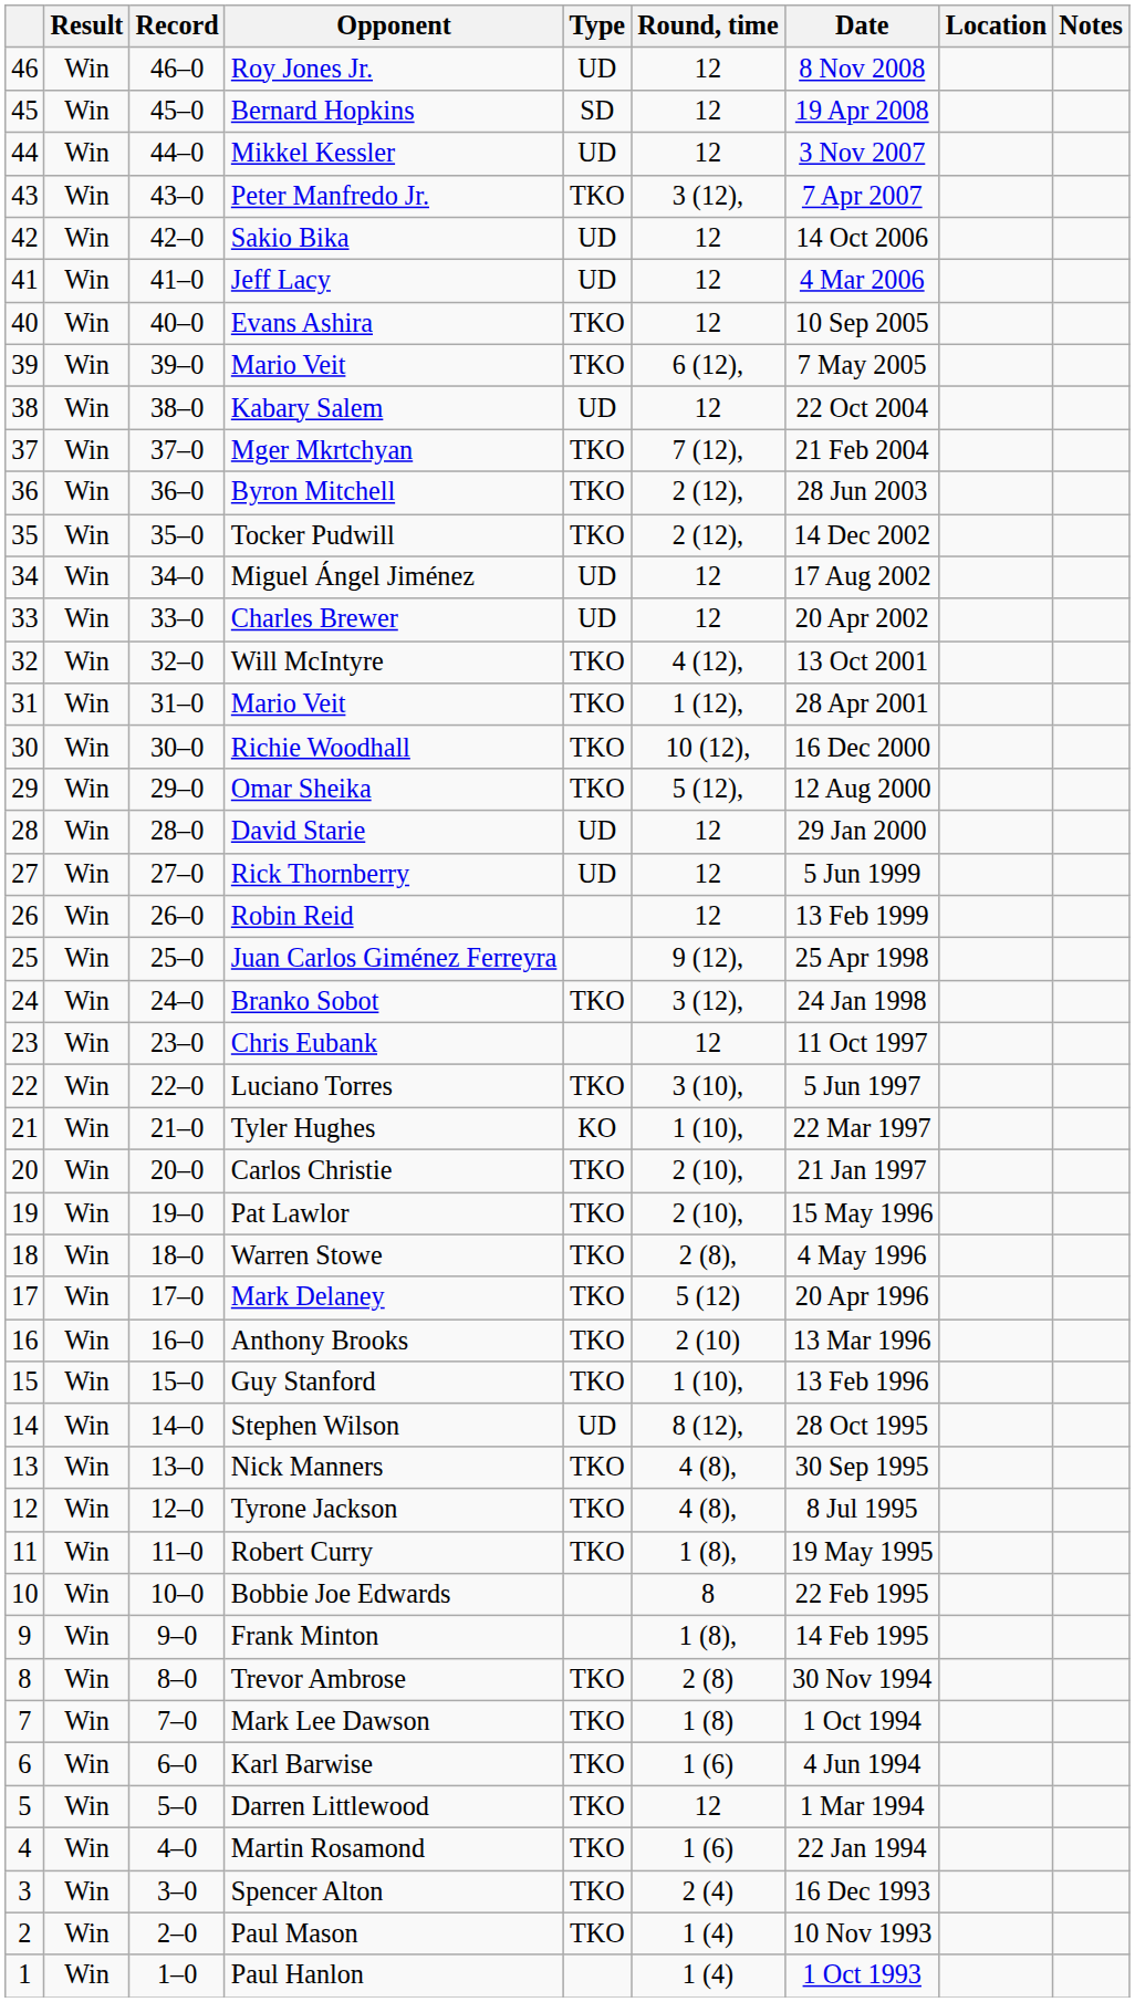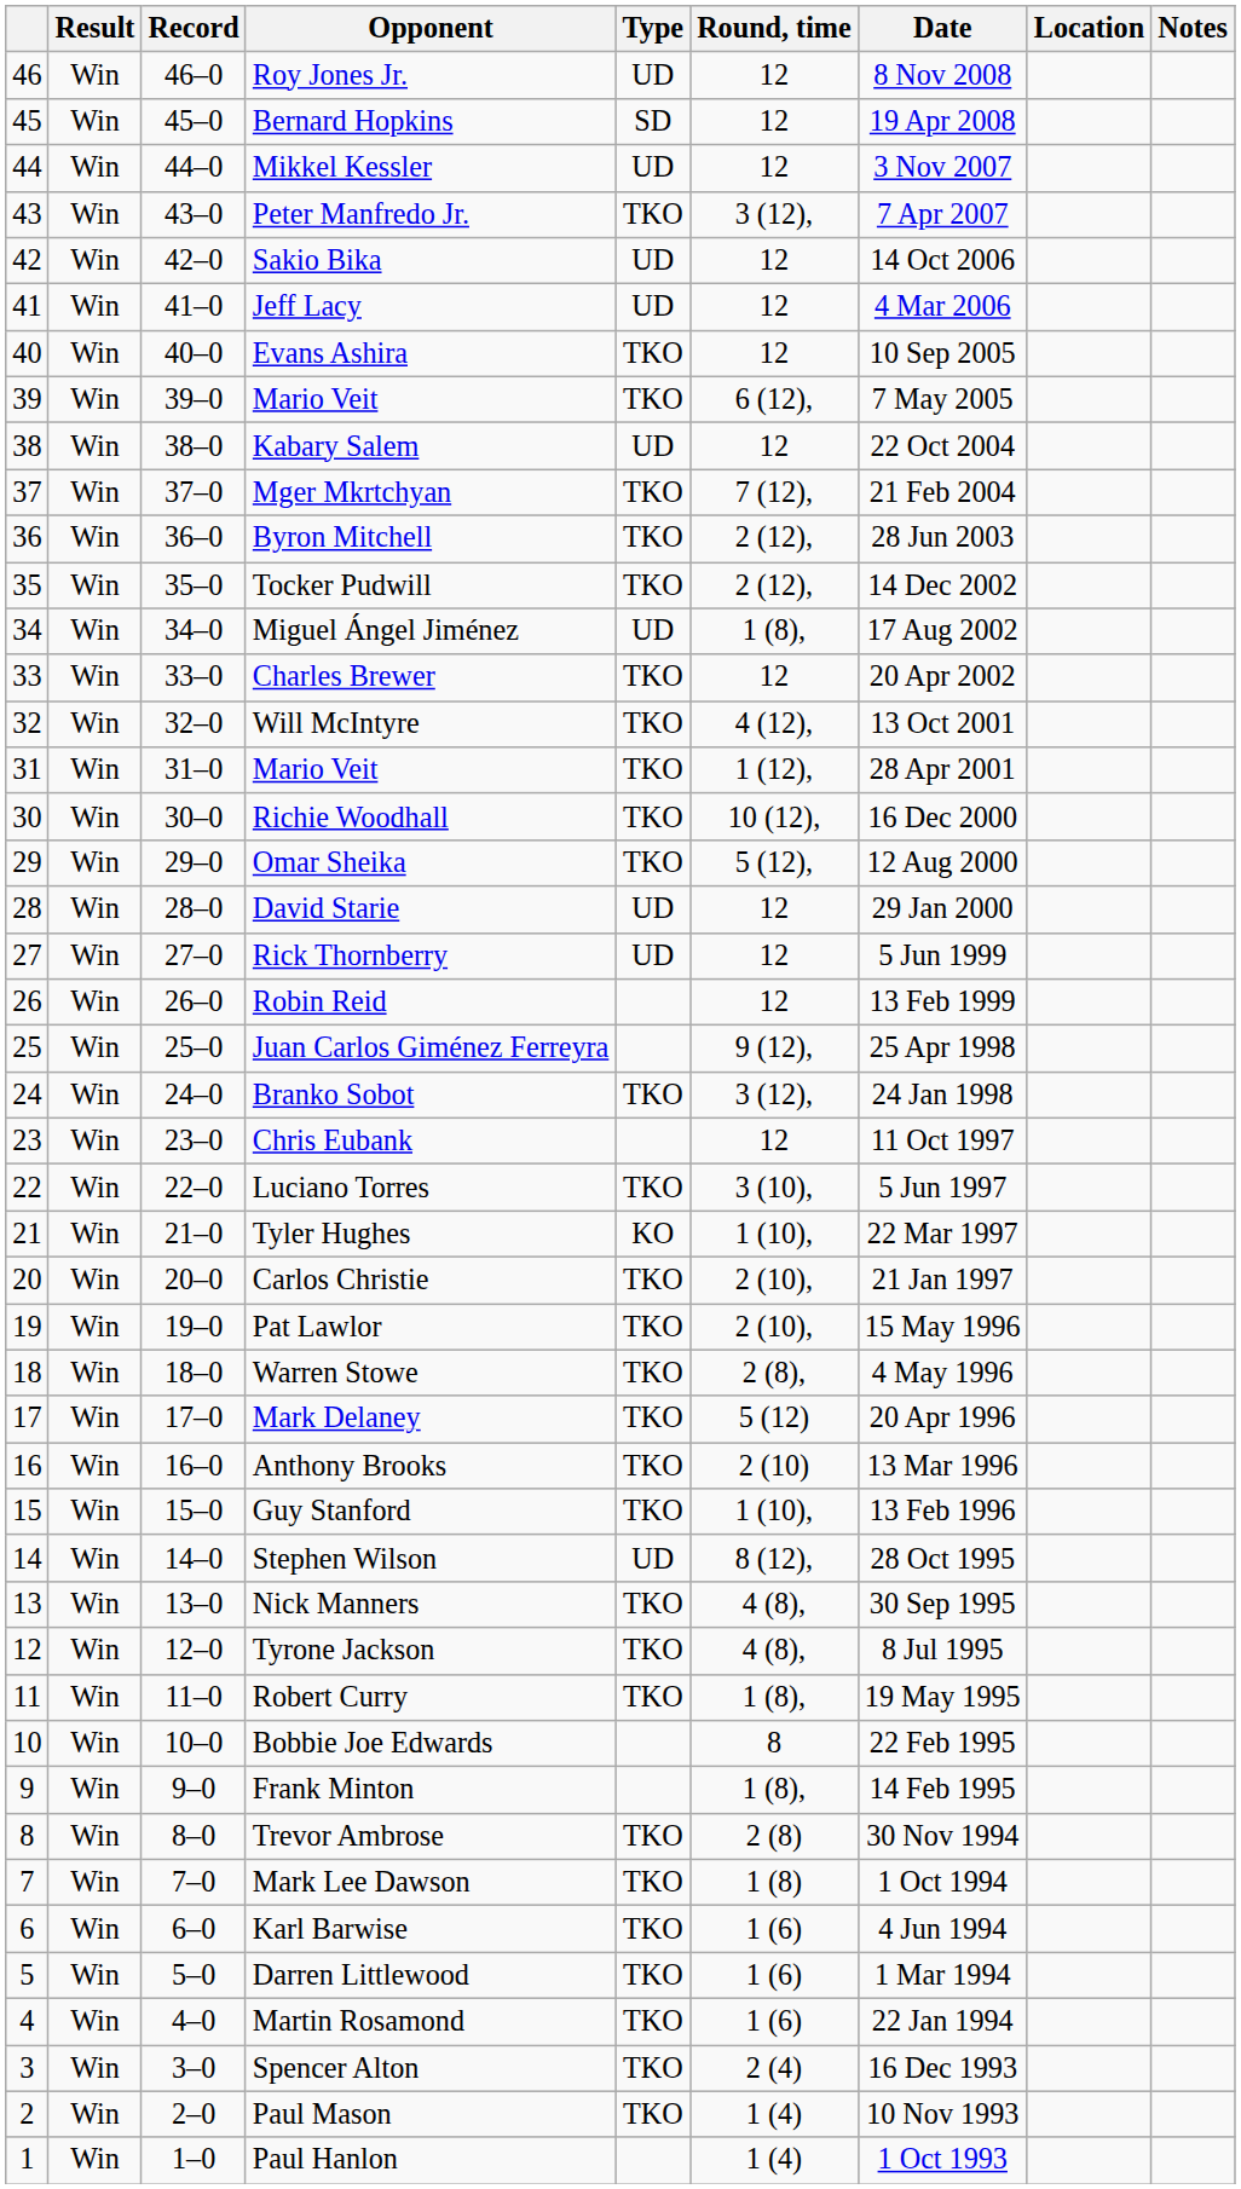 <table class="wikitable" style="text-align:center">
 <tr>
 <th></th>
 <th>Result</th>
 <th>Record</th>
 <th>Opponent</th>
 <th>Type</th>
 <th>Round, time</th>
 <th>Date</th>
 <th>Location</th>
 <th>Notes</th>
 </tr>
 <tr>
 <td>46</td>
 <td>Win</td>
 <td>46–0</td>
 <td style="text-align:left;"><a href='#'>Roy Jones Jr.</a></td>
 <td>UD</td>
 <td>12</td>
 <td><a href='#'>8 Nov 2008</a></td>
 <td style="text-align:left;"></td>
 <td style="text-align:left;"></td>
 </tr>
 <tr>
 <td>45</td>
 <td>Win</td>
 <td>45–0</td>
 <td style="text-align:left;"><a href='#'>Bernard Hopkins</a></td>
 <td>SD</td>
 <td>12</td>
 <td><a href='#'>19 Apr 2008</a></td>
 <td style="text-align:left;"></td>
 <td style="text-align:left;"></td>
 </tr>
 <tr>
 <td>44</td>
 <td>Win</td>
 <td>44–0</td>
 <td style="text-align:left;"><a href='#'>Mikkel Kessler</a></td>
 <td>UD</td>
 <td>12</td>
 <td><a href='#'>3 Nov 2007</a></td>
 <td style="text-align:left;"></td>
 <td style="text-align:left;"></td>
 </tr>
 <tr>
 <td>43</td>
 <td>Win</td>
 <td>43–0</td>
 <td style="text-align:left;"><a href='#'>Peter Manfredo Jr.</a></td>
 <td>TKO</td>
 <td>3 (12), </td>
 <td><a href='#'>7 Apr 2007</a></td>
 <td style="text-align:left;"></td>
 <td style="text-align:left;"></td>
 </tr>
 <tr>
 <td>42</td>
 <td>Win</td>
 <td>42–0</td>
 <td style="text-align:left;"><a href='#'>Sakio Bika</a></td>
 <td>UD</td>
 <td>12</td>
 <td>14 Oct 2006</td>
 <td style="text-align:left;"></td>
 <td style="text-align:left;"></td>
 </tr>
 <tr>
 <td>41</td>
 <td>Win</td>
 <td>41–0</td>
 <td style="text-align:left;"><a href='#'>Jeff Lacy</a></td>
 <td>UD</td>
 <td>12</td>
 <td><a href='#'>4 Mar 2006</a></td>
 <td style="text-align:left;"></td>
 <td style="text-align:left;"></td>
 </tr>
 <tr>
 <td>40</td>
 <td>Win</td>
 <td>40–0</td>
 <td style="text-align:left;"><a href='#'>Evans Ashira</a></td>
 <td>TKO</td>
 <td>12</td>
 <td>10 Sep 2005</td>
 <td style="text-align:left;"></td>
 <td style="text-align:left;"></td>
 </tr>
 <tr>
 <td>39</td>
 <td>Win</td>
 <td>39–0</td>
 <td style="text-align:left;"><a href='#'>Mario Veit</a></td>
 <td>TKO</td>
 <td>6 (12), </td>
 <td>7 May 2005</td>
 <td style="text-align:left;"></td>
 <td style="text-align:left;"></td>
 </tr>
 <tr>
 <td>38</td>
 <td>Win</td>
 <td>38–0</td>
 <td style="text-align:left;"><a href='#'>Kabary Salem</a></td>
 <td>UD</td>
 <td>12</td>
 <td>22 Oct 2004</td>
 <td style="text-align:left;"></td>
 <td style="text-align:left;"></td>
 </tr>
 <tr>
 <td>37</td>
 <td>Win</td>
 <td>37–0</td>
 <td style="text-align:left;"><a href='#'>Mger Mkrtchyan</a></td>
 <td>TKO</td>
 <td>7 (12), </td>
 <td>21 Feb 2004</td>
 <td style="text-align:left;"></td>
 <td style="text-align:left;"></td>
 </tr>
 <tr>
 <td>36</td>
 <td>Win</td>
 <td>36–0</td>
 <td style="text-align:left;"><a href='#'>Byron Mitchell</a></td>
 <td>TKO</td>
 <td>2 (12), </td>
 <td>28 Jun 2003</td>
 <td style="text-align:left;"></td>
 <td style="text-align:left;"></td>
 </tr>
 <tr>
 <td>35</td>
 <td>Win</td>
 <td>35–0</td>
 <td style="text-align:left;">Tocker Pudwill</td>
 <td>TKO</td>
 <td>2 (12), </td>
 <td>14 Dec 2002</td>
 <td style="text-align:left;"></td>
 <td style="text-align:left;"></td>
 </tr>
 <tr>
 <td>34</td>
 <td>Win</td>
 <td>34–0</td>
 <td style="text-align:left;">Miguel Ángel Jiménez</td>
 <td>UD</td>
-<td>12</td>
+<td>1 (8), </td>
 <td>17 Aug 2002</td>
 <td style="text-align:left;"></td>
 <td style="text-align:left;"></td>
 </tr>
 <tr>
 <td>33</td>
 <td>Win</td>
 <td>33–0</td>
 <td style="text-align:left;"><a href='#'>Charles Brewer</a></td>
-<td>UD</td>
+<td>TKO</td>
 <td>12</td>
 <td>20 Apr 2002</td>
 <td style="text-align:left;"></td>
 <td style="text-align:left;"></td>
 </tr>
 <tr>
 <td>32</td>
 <td>Win</td>
 <td>32–0</td>
 <td style="text-align:left;">Will McIntyre</td>
 <td>TKO</td>
 <td>4 (12), </td>
 <td>13 Oct 2001</td>
 <td style="text-align:left;"></td>
 <td style="text-align:left;"></td>
 </tr>
 <tr>
 <td>31</td>
 <td>Win</td>
 <td>31–0</td>
 <td style="text-align:left;"><a href='#'>Mario Veit</a></td>
 <td>TKO</td>
 <td>1 (12), </td>
 <td>28 Apr 2001</td>
 <td style="text-align:left;"></td>
 <td style="text-align:left;"></td>
 </tr>
 <tr>
 <td>30</td>
 <td>Win</td>
 <td>30–0</td>
 <td style="text-align:left;"><a href='#'>Richie Woodhall</a></td>
 <td>TKO</td>
 <td>10 (12), </td>
 <td>16 Dec 2000</td>
 <td style="text-align:left;"></td>
 <td style="text-align:left;"></td>
 </tr>
 <tr>
 <td>29</td>
 <td>Win</td>
 <td>29–0</td>
 <td style="text-align:left;"><a href='#'>Omar Sheika</a></td>
 <td>TKO</td>
 <td>5 (12), </td>
 <td>12 Aug 2000</td>
 <td style="text-align:left;"></td>
 <td style="text-align:left;"></td>
 </tr>
 <tr>
 <td>28</td>
 <td>Win</td>
 <td>28–0</td>
 <td style="text-align:left;"><a href='#'>David Starie</a></td>
 <td>UD</td>
 <td>12</td>
 <td>29 Jan 2000</td>
 <td style="text-align:left;"></td>
 <td style="text-align:left;"></td>
 </tr>
 <tr>
 <td>27</td>
 <td>Win</td>
 <td>27–0</td>
 <td style="text-align:left;"><a href='#'>Rick Thornberry</a></td>
 <td>UD</td>
 <td>12</td>
 <td>5 Jun 1999</td>
 <td style="text-align:left;"></td>
 <td style="text-align:left;"></td>
 </tr>
 <tr>
 <td>26</td>
 <td>Win</td>
 <td>26–0</td>
 <td style="text-align:left;"><a href='#'>Robin Reid</a></td>
 <td></td>
 <td>12</td>
 <td>13 Feb 1999</td>
 <td style="text-align:left;"></td>
 <td style="text-align:left;"></td>
 </tr>
 <tr>
 <td>25</td>
 <td>Win</td>
 <td>25–0</td>
 <td style="text-align:left;"><a href='#'>Juan Carlos Giménez Ferreyra</a></td>
 <td></td>
 <td>9 (12), </td>
 <td>25 Apr 1998</td>
 <td style="text-align:left;"></td>
 <td style="text-align:left;"></td>
 </tr>
 <tr>
 <td>24</td>
 <td>Win</td>
 <td>24–0</td>
 <td style="text-align:left;"><a href='#'>Branko Sobot</a></td>
 <td>TKO</td>
 <td>3 (12), </td>
 <td>24 Jan 1998</td>
 <td style="text-align:left;"></td>
 <td style="text-align:left;"></td>
 </tr>
 <tr>
 <td>23</td>
 <td>Win</td>
 <td>23–0</td>
 <td style="text-align:left;"><a href='#'>Chris Eubank</a></td>
 <td></td>
 <td>12</td>
 <td>11 Oct 1997</td>
 <td style="text-align:left;"></td>
 <td style="text-align:left;"></td>
 </tr>
 <tr>
 <td>22</td>
 <td>Win</td>
 <td>22–0</td>
 <td style="text-align:left;">Luciano Torres</td>
 <td>TKO</td>
 <td>3 (10), </td>
 <td>5 Jun 1997</td>
 <td style="text-align:left;"></td>
 <td></td>
 </tr>
 <tr>
 <td>21</td>
 <td>Win</td>
 <td>21–0</td>
 <td style="text-align:left;">Tyler Hughes</td>
 <td>KO</td>
 <td>1 (10), </td>
 <td>22 Mar 1997</td>
 <td style="text-align:left;"></td>
 <td></td>
 </tr>
 <tr>
 <td>20</td>
 <td>Win</td>
 <td>20–0</td>
 <td style="text-align:left;">Carlos Christie</td>
 <td>TKO</td>
 <td>2 (10), </td>
 <td>21 Jan 1997</td>
 <td style="text-align:left;"></td>
 <td></td>
 </tr>
 <tr>
 <td>19</td>
 <td>Win</td>
 <td>19–0</td>
 <td style="text-align:left;">Pat Lawlor</td>
 <td>TKO</td>
 <td>2 (10), </td>
 <td>15 May 1996</td>
 <td style="text-align:left;"></td>
 <td></td>
 </tr>
 <tr>
 <td>18</td>
 <td>Win</td>
 <td>18–0</td>
 <td style="text-align:left;">Warren Stowe</td>
 <td>TKO</td>
 <td>2 (8), </td>
 <td>4 May 1996</td>
 <td style="text-align:left;"></td>
 <td></td>
 </tr>
 <tr>
 <td>17</td>
 <td>Win</td>
 <td>17–0</td>
 <td style="text-align:left;"><a href='#'>Mark Delaney</a></td>
 <td>TKO</td>
 <td>5 (12)</td>
 <td>20 Apr 1996</td>
 <td style="text-align:left;"></td>
 <td style="text-align:left;"></td>
 </tr>
 <tr>
 <td>16</td>
 <td>Win</td>
 <td>16–0</td>
 <td style="text-align:left;">Anthony Brooks</td>
 <td>TKO</td>
 <td>2 (10)</td>
 <td>13 Mar 1996</td>
 <td style="text-align:left;"></td>
 <td></td>
 </tr>
 <tr>
 <td>15</td>
 <td>Win</td>
 <td>15–0</td>
 <td style="text-align:left;">Guy Stanford</td>
 <td>TKO</td>
 <td>1 (10), </td>
 <td>13 Feb 1996</td>
 <td style="text-align:left;"></td>
 <td></td>
 </tr>
 <tr>
 <td>14</td>
 <td>Win</td>
 <td>14–0</td>
 <td style="text-align:left;">Stephen Wilson</td>
 <td>UD</td>
 <td>8 (12), </td>
 <td>28 Oct 1995</td>
 <td style="text-align:left;"></td>
 <td style="text-align:left;"></td>
 </tr>
 <tr>
 <td>13</td>
 <td>Win</td>
 <td>13–0</td>
 <td style="text-align:left;">Nick Manners</td>
 <td>TKO</td>
 <td>4 (8), </td>
 <td>30 Sep 1995</td>
 <td style="text-align:left;"></td>
 <td></td>
 </tr>
 <tr>
 <td>12</td>
 <td>Win</td>
 <td>12–0</td>
 <td style="text-align:left;">Tyrone Jackson</td>
 <td>TKO</td>
 <td>4 (8), </td>
 <td>8 Jul 1995</td>
 <td style="text-align:left;"></td>
 <td></td>
 </tr>
 <tr>
 <td>11</td>
 <td>Win</td>
 <td>11–0</td>
 <td style="text-align:left;">Robert Curry</td>
 <td>TKO</td>
 <td>1 (8), </td>
 <td>19 May 1995</td>
 <td style="text-align:left;"></td>
 <td></td>
 </tr>
 <tr>
 <td>10</td>
 <td>Win</td>
 <td>10–0</td>
 <td style="text-align:left;">Bobbie Joe Edwards</td>
 <td></td>
 <td>8</td>
 <td>22 Feb 1995</td>
 <td style="text-align:left;"></td>
 <td></td>
 </tr>
 <tr>
 <td>9</td>
 <td>Win</td>
 <td>9–0</td>
 <td style="text-align:left;">Frank Minton</td>
 <td></td>
 <td>1 (8), </td>
 <td>14 Feb 1995</td>
 <td style="text-align:left;"></td>
 <td></td>
 </tr>
 <tr>
 <td>8</td>
 <td>Win</td>
 <td>8–0</td>
 <td style="text-align:left;">Trevor Ambrose</td>
 <td>TKO</td>
 <td>2 (8)</td>
 <td>30 Nov 1994</td>
 <td style="text-align:left;"></td>
 <td></td>
 </tr>
 <tr>
 <td>7</td>
 <td>Win</td>
 <td>7–0</td>
 <td style="text-align:left;">Mark Lee Dawson</td>
 <td>TKO</td>
 <td>1 (8)</td>
 <td>1 Oct 1994</td>
 <td style="text-align:left;"></td>
 <td></td>
 </tr>
 <tr>
 <td>6</td>
 <td>Win</td>
 <td>6–0</td>
 <td style="text-align:left;">Karl Barwise</td>
 <td>TKO</td>
 <td>1 (6)</td>
 <td>4 Jun 1994</td>
 <td style="text-align:left;"></td>
 <td></td>
 </tr>
 <tr>
 <td>5</td>
 <td>Win</td>
 <td>5–0</td>
 <td style="text-align:left;">Darren Littlewood</td>
 <td>TKO</td>
-<td>12</td>
+<td>1 (6)</td>
 <td>1 Mar 1994</td>
 <td style="text-align:left;"></td>
 <td></td>
 </tr>
 <tr>
 <td>4</td>
 <td>Win</td>
 <td>4–0</td>
 <td style="text-align:left;">Martin Rosamond</td>
 <td>TKO</td>
 <td>1 (6)</td>
 <td>22 Jan 1994</td>
 <td style="text-align:left;"></td>
 <td></td>
 </tr>
 <tr>
 <td>3</td>
 <td>Win</td>
 <td>3–0</td>
 <td style="text-align:left;">Spencer Alton</td>
 <td>TKO</td>
 <td>2 (4)</td>
 <td>16 Dec 1993</td>
 <td style="text-align:left;"></td>
 <td></td>
 </tr>
 <tr>
 <td>2</td>
 <td>Win</td>
 <td>2–0</td>
 <td style="text-align:left;">Paul Mason</td>
 <td>TKO</td>
 <td>1 (4)</td>
 <td>10 Nov 1993</td>
 <td style="text-align:left;"></td>
 <td></td>
 </tr>
 <tr>
 <td>1</td>
 <td>Win</td>
 <td>1–0</td>
 <td style="text-align:left;">Paul Hanlon</td>
 <td></td>
 <td>1 (4)</td>
 <td><a href='#'>1 Oct 1993</a></td>
 <td style="text-align:left;"></td>
 <td></td>
 </tr>
 </table>
